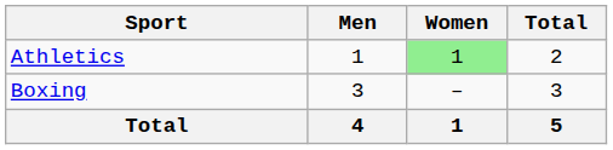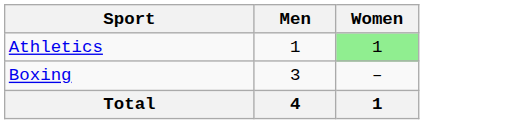 <table class="wikitable sortable" style="text-align:center;">
 <tr>
 <th width=180>Sport</th>
 <th width=55>Men</th>
 <th width=55>Women</th>
-<th width=55>Total</th>
 </tr>
 <tr>
 <td align=left><a href='#'>Athletics</a></td>
 <td>1</td>
 <td style="background: lightgreen;">1</td>
-<td>2</td>
 </tr>
 <tr>
 <td align=left><a href='#'>Boxing</a></td>
 <td>3</td>
 <td>–</td>
-<td>3</td>
 </tr>
 <tr>
 <th>Total</th>
 <th>4</th>
 <th>1</th>
-<th>5</th>
 </tr>
 </table>
